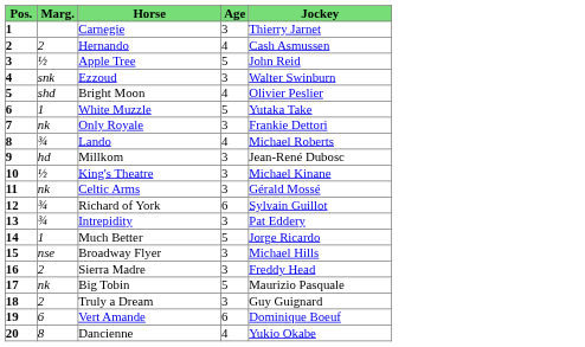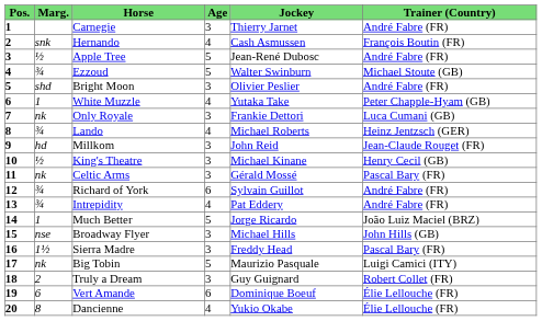 <table class = "sortable" | border="1" cellpadding="0" style="border-collapse: collapse; font-size:90%">
 <tr style="background:#7d7; text-align:center;">
 <th style="width:35px;"><strong>Pos.</strong></th>
 <th style="width:45px;"><strong>Marg.</strong></th>
 <th style="width:160px;"><strong>Horse</strong></th>
 <th style="width:30px;"><strong>Age</strong></th>
 <th style="width:160px;"><strong>Jockey</strong></th>
+<th style="width:210px;"><strong>Trainer (Country)</strong></th>
 </tr>
 <tr>
 <td><strong>1</strong></td>
 <td></td>
 <td><a href='#'>Carnegie</a></td>
 <td>3</td>
 <td><a href='#'>Thierry Jarnet</a></td>
+<td><a href='#'>André Fabre</a> (FR)</td>
 </tr>
 <tr>
 <td><strong>2</strong></td>
-<td><em>2</em></td>
+<td><em>snk</em></td>
 <td><a href='#'>Hernando</a></td>
 <td>4</td>
 <td><a href='#'>Cash Asmussen</a></td>
+<td><a href='#'>François Boutin</a> (FR)</td>
 </tr>
 <tr>
 <td><strong>3</strong></td>
 <td><em>½</em></td>
 <td><a href='#'>Apple Tree</a></td>
 <td>5</td>
-<td><a href='#'>John Reid</a></td>
+<td>Jean-René Dubosc</td>
+<td><a href='#'>André Fabre</a> (FR)</td>
 </tr>
 <tr>
 <td><strong>4</strong></td>
-<td><em>snk</em></td>
+<td><em>¾</em></td>
 <td><a href='#'>Ezzoud</a></td>
-<td>3</td>
+<td>5</td>
 <td><a href='#'>Walter Swinburn</a></td>
+<td><a href='#'>Michael Stoute</a> (GB)</td>
 </tr>
 <tr>
 <td><strong>5</strong></td>
 <td><em>shd</em></td>
 <td>Bright Moon</td>
-<td>4</td>
+<td>3</td>
 <td><a href='#'>Olivier Peslier</a></td>
+<td><a href='#'>André Fabre</a> (FR)</td>
 </tr>
 <tr>
 <td><strong>6</strong></td>
 <td><em>1</em></td>
 <td><a href='#'>White Muzzle</a></td>
-<td>5</td>
+<td>4</td>
 <td><a href='#'>Yutaka Take</a></td>
+<td><a href='#'>Peter Chapple-Hyam</a> (GB)</td>
 </tr>
 <tr>
 <td><strong>7</strong></td>
 <td><em>nk</em></td>
 <td><a href='#'>Only Royale</a></td>
 <td>3</td>
 <td><a href='#'>Frankie Dettori</a></td>
+<td><a href='#'>Luca Cumani</a> (GB)</td>
 </tr>
 <tr>
 <td><strong>8</strong></td>
 <td><em>¾</em></td>
 <td><a href='#'>Lando</a></td>
 <td>4</td>
 <td><a href='#'>Michael Roberts</a></td>
+<td><a href='#'>Heinz Jentzsch</a> (GER)</td>
 </tr>
 <tr>
 <td><strong>9</strong></td>
 <td><em>hd</em></td>
 <td>Millkom</td>
 <td>3</td>
-<td>Jean-René Dubosc</td>
+<td><a href='#'>John Reid</a></td>
+<td><a href='#'>Jean-Claude Rouget</a> (FR)</td>
 </tr>
 <tr>
 <td><strong>10</strong></td>
 <td><em>½</em></td>
 <td><a href='#'>King's Theatre</a></td>
 <td>3</td>
 <td><a href='#'>Michael Kinane</a></td>
+<td><a href='#'>Henry Cecil</a> (GB)</td>
 </tr>
 <tr>
 <td><strong>11</strong></td>
 <td><em>nk</em></td>
 <td><a href='#'>Celtic Arms</a></td>
 <td>3</td>
 <td><a href='#'>Gérald Mossé</a></td>
+<td><a href='#'>Pascal Bary</a> (FR)</td>
 </tr>
 <tr>
 <td><strong>12</strong></td>
 <td><em>¾</em></td>
 <td>Richard of York</td>
 <td>6</td>
 <td><a href='#'>Sylvain Guillot</a></td>
+<td><a href='#'>André Fabre</a> (FR)</td>
 </tr>
 <tr>
 <td><strong>13</strong></td>
 <td><em>¾</em></td>
 <td><a href='#'>Intrepidity</a></td>
-<td>3</td>
+<td>4</td>
 <td><a href='#'>Pat Eddery</a></td>
+<td><a href='#'>André Fabre</a> (FR)</td>
 </tr>
 <tr>
 <td><strong>14</strong></td>
 <td><em>1</em></td>
 <td>Much Better</td>
 <td>5</td>
 <td><a href='#'>Jorge Ricardo</a></td>
+<td>João Luiz Maciel (BRZ)</td>
 </tr>
 <tr>
 <td><strong>15</strong></td>
 <td><em>nse</em></td>
 <td>Broadway Flyer</td>
 <td>3</td>
 <td><a href='#'>Michael Hills</a></td>
+<td><a href='#'>John Hills</a> (GB)</td>
 </tr>
 <tr>
 <td><strong>16</strong></td>
-<td><em>2</em></td>
+<td><em>1½</em></td>
 <td>Sierra Madre</td>
 <td>3</td>
 <td><a href='#'>Freddy Head</a></td>
+<td><a href='#'>Pascal Bary</a> (FR)</td>
 </tr>
 <tr>
 <td><strong>17</strong></td>
 <td><em>nk</em></td>
 <td>Big Tobin</td>
 <td>5</td>
 <td>Maurizio Pasquale</td>
+<td>Luigi Camici (ITY)</td>
 </tr>
 <tr>
 <td><strong>18</strong></td>
 <td><em>2</em></td>
 <td>Truly a Dream</td>
 <td>3</td>
 <td>Guy Guignard</td>
+<td><a href='#'>Robert Collet</a> (FR)</td>
 </tr>
 <tr>
 <td><strong>19</strong></td>
 <td><em>6</em></td>
 <td><a href='#'>Vert Amande</a></td>
 <td>6</td>
 <td><a href='#'>Dominique Boeuf</a></td>
+<td><a href='#'>Élie Lellouche</a> (FR)</td>
 </tr>
 <tr>
 <td><strong>20</strong></td>
 <td><em>8</em></td>
 <td>Dancienne</td>
 <td>4</td>
 <td><a href='#'>Yukio Okabe</a></td>
+<td><a href='#'>Élie Lellouche</a> (FR)</td>
 </tr>
 </table>
